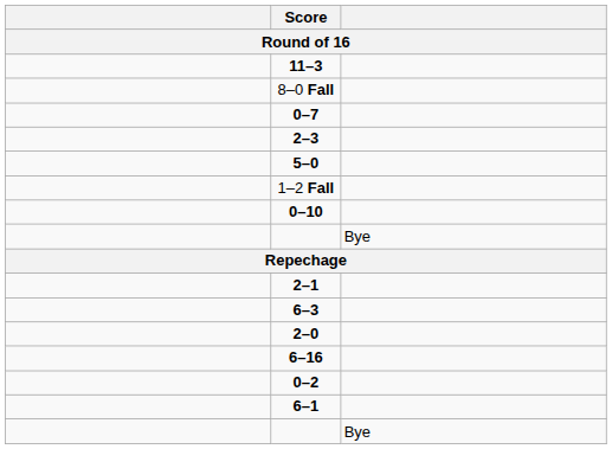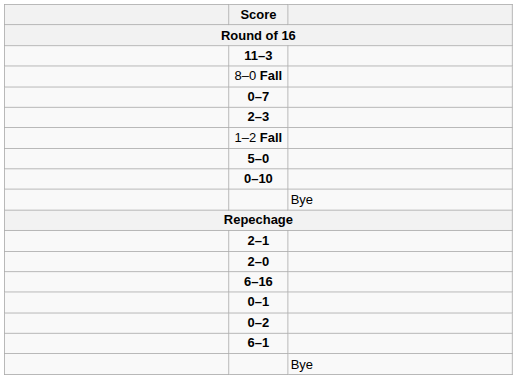 <table class="wikitable" style="text-align: left;">
 <tr>
 <th align="right" width="270"></th>
 <th width="65">Score</th>
 <th align="left" width="270"></th>
 </tr>
 <tr>
 <th colspan="3">Round of 16</th>
 </tr>
 <tr>
 <td><strong></strong></td>
 <td align=center><strong>11–3</strong></td>
 <td></td>
 </tr>
 <tr>
 <td><strong></strong></td>
 <td align=center>8–0 <strong>Fall</strong></td>
 <td></td>
 </tr>
 <tr>
 <td></td>
 <td align=center><strong>0–7</strong></td>
 <td><strong></strong></td>
 </tr>
 <tr>
 <td></td>
 <td align=center><strong>2–3</strong></td>
 <td><strong></strong></td>
 </tr>
 <tr>
+<td></td>
+<td align=center>1–2 <strong>Fall</strong></td>
+<td><strong></strong></td>
+</tr>
+<tr>
 <td><strong></strong></td>
 <td align=center><strong>5–0</strong></td>
 <td></td>
-</tr>
-<tr>
-<td></td>
-<td align=center>1–2 <strong>Fall</strong></td>
-<td><strong></strong></td>
 </tr>
 <tr>
 <td></td>
 <td align=center><strong>0–10</strong></td>
 <td><strong></strong></td>
 </tr>
 <tr>
 <td><strong></strong></td>
 <td align=center></td>
 <td>Bye</td>
 </tr>
 <tr>
 <th colspan="3">Repechage</th>
 </tr>
 <tr>
 <td><strong></strong></td>
 <td align=center><strong>2–1</strong></td>
 <td></td>
 </tr>
 <tr>
 <td><strong></strong></td>
-<td align=center><strong>6–3</strong></td>
-<td></td>
-</tr>
-<tr>
-<td><strong></strong></td>
 <td align=center><strong>2–0</strong></td>
 <td></td>
 </tr>
 <tr>
 <td></td>
 <td align=center><strong>6–16</strong></td>
+<td><strong></strong></td>
+</tr>
+<tr>
+<td></td>
+<td align=center><strong>0–1</strong></td>
 <td><strong></strong></td>
 </tr>
 <tr>
 <td></td>
 <td align=center><strong>0–2</strong></td>
 <td><strong></strong></td>
 </tr>
 <tr>
 <td><strong></strong></td>
 <td align=center><strong>6–1</strong></td>
 <td></td>
 </tr>
 <tr>
 <td><strong></strong></td>
 <td align=center></td>
 <td>Bye</td>
 </tr>
 </table>
